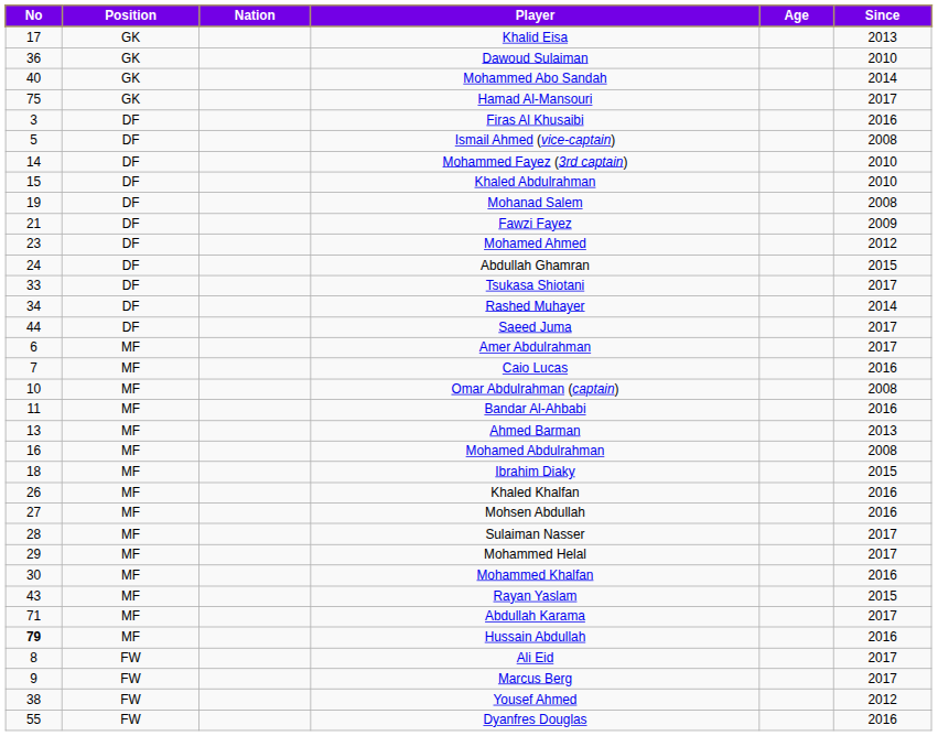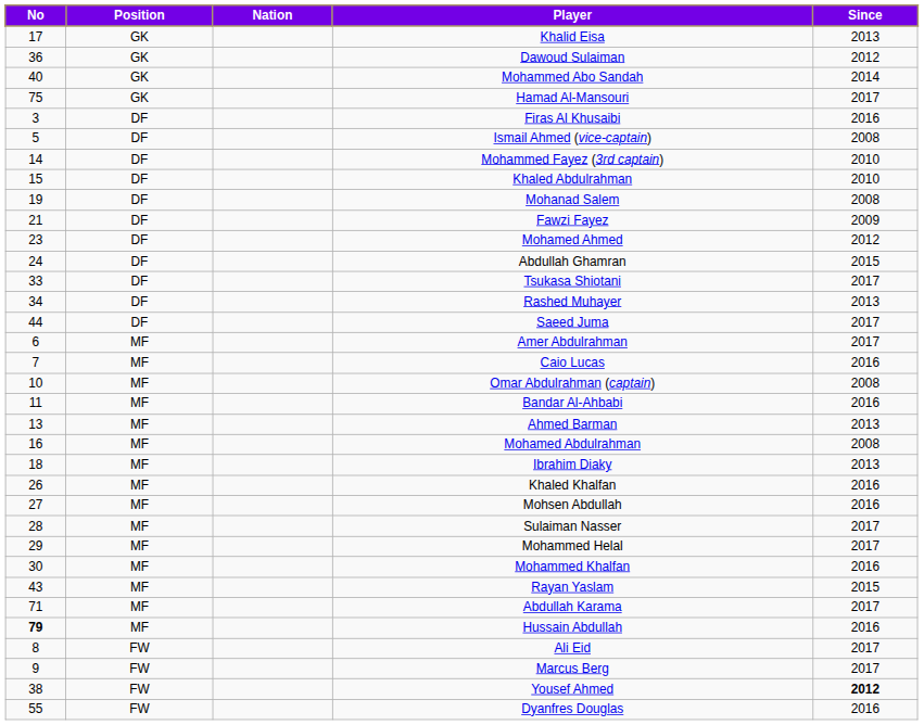 <table class="wikitable sortable" style="width:90%; text-align:center; font-size:100%; text-align:centre;">
 <tr>
 <th style="color:#FFFFFF; background: #7300E6; border:2px solid #AB9767;">No</th>
 <th style="color:#FFFFFF; background: #7300E6; border:2px solid #AB9767;">Position</th>
 <th style="color:#FFFFFF; background: #7300E6; border:2px solid #AB9767;">Nation</th>
 <th style="color:#FFFFFF; background: #7300E6; border:2px solid #AB9767;">Player</th>
-<th style="color:#FFFFFF; background: #7300E6; border:2px solid #AB9767;">Age</th>
 <th style="color:#FFFFFF; background: #7300E6; border:2px solid #AB9767;">Since</th>
 </tr>
 <tr>
 <td align=center>17</td>
 <td align=center>GK</td>
 <td align=center></td>
 <td align=center><a href='#'>Khalid Eisa</a></td>
-<td align=center></td>
 <td align=center>2013</td>
 </tr>
 <tr>
 <td align=center>36</td>
 <td align=center>GK</td>
 <td align=center></td>
 <td align=center><a href='#'>Dawoud Sulaiman</a></td>
-<td align=center></td>
-<td align=center>2010</td>
+<td align=center>2012</td>
 </tr>
 <tr>
 <td align=center>40</td>
 <td align=center>GK</td>
 <td align=center></td>
 <td align=center><a href='#'>Mohammed Abo Sandah</a></td>
-<td align=center></td>
 <td align=center>2014</td>
 </tr>
 <tr>
 <td align=center>75</td>
 <td align=center>GK</td>
 <td align=center></td>
 <td align=center><a href='#'>Hamad Al-Mansouri</a></td>
-<td align=center></td>
 <td align=center>2017</td>
 </tr>
 <tr>
 <td align=center>3</td>
 <td align=center>DF</td>
 <td align=center></td>
 <td align=center><a href='#'>Firas Al Khusaibi</a></td>
-<td align=center></td>
 <td align=center>2016</td>
 </tr>
 <tr>
 <td align=center>5</td>
 <td align=center>DF</td>
 <td align=center></td>
 <td align=center><a href='#'>Ismail Ahmed</a> (<em><a href='#'>vice-captain</a></em>)</td>
-<td align=center></td>
 <td align=center>2008</td>
 </tr>
 <tr>
 <td align=center>14</td>
 <td align=center>DF</td>
 <td align=center></td>
 <td align=center><a href='#'>Mohammed Fayez</a> (<em><a href='#'>3rd captain</a></em>)</td>
-<td align=center></td>
 <td align=center>2010</td>
 </tr>
 <tr>
 <td align=center>15</td>
 <td align=center>DF</td>
 <td align=center></td>
 <td align=center><a href='#'>Khaled Abdulrahman</a></td>
-<td align=center></td>
 <td align=center>2010</td>
 </tr>
 <tr>
 <td align=center>19</td>
 <td align=center>DF</td>
 <td align=center></td>
 <td align=center><a href='#'>Mohanad Salem</a></td>
-<td align=center></td>
 <td align=center>2008</td>
 </tr>
 <tr>
 <td align=center>21</td>
 <td align=center>DF</td>
 <td align=center></td>
 <td align=center><a href='#'>Fawzi Fayez</a></td>
-<td align=center></td>
 <td align=center>2009</td>
 </tr>
 <tr>
 <td align=center>23</td>
 <td align=center>DF</td>
 <td align=center></td>
 <td align=center><a href='#'>Mohamed Ahmed</a></td>
-<td align=center></td>
 <td align=center>2012</td>
 </tr>
 <tr>
 <td align=center>24</td>
 <td align=center>DF</td>
 <td align=center></td>
 <td align=center>Abdullah Ghamran</td>
-<td align=center></td>
 <td align=center>2015</td>
 </tr>
 <tr>
 <td align=center>33</td>
 <td align=center>DF</td>
 <td align=center></td>
 <td align=center><a href='#'>Tsukasa Shiotani</a></td>
-<td align=center></td>
 <td align=center>2017</td>
 </tr>
 <tr>
 <td align=center>34</td>
 <td align=center>DF</td>
 <td align=center></td>
 <td align=center><a href='#'>Rashed Muhayer</a></td>
-<td align=center></td>
-<td align=center>2014</td>
+<td align=center>2013</td>
 </tr>
 <tr>
 <td align=center>44</td>
 <td align=center>DF</td>
 <td align=center></td>
 <td align=center><a href='#'>Saeed Juma</a></td>
-<td align=center></td>
 <td align=center>2017</td>
 </tr>
 <tr>
 <td align=center>6</td>
 <td align=center>MF</td>
 <td align=center></td>
 <td align=center><a href='#'>Amer Abdulrahman</a></td>
-<td align=center></td>
 <td align=center>2017</td>
 </tr>
 <tr>
 <td align=center>7</td>
 <td align=center>MF</td>
 <td align=center></td>
 <td align=center><a href='#'>Caio Lucas</a></td>
-<td align=center></td>
 <td align=center>2016</td>
 </tr>
 <tr>
 <td align=center>10</td>
 <td align=center>MF</td>
 <td align=center></td>
 <td align=center><a href='#'>Omar Abdulrahman</a> (<em><a href='#'>captain</a></em>)</td>
-<td align=center></td>
 <td align=center>2008</td>
 </tr>
 <tr>
 <td align=center>11</td>
 <td align=center>MF</td>
 <td align=center></td>
 <td align=center><a href='#'>Bandar Al-Ahbabi</a></td>
-<td align=center></td>
 <td align=center>2016</td>
 </tr>
 <tr>
 <td align=center>13</td>
 <td align=center>MF</td>
 <td align=center></td>
 <td align=center><a href='#'>Ahmed Barman</a></td>
-<td align=center></td>
 <td align=center>2013</td>
 </tr>
 <tr>
 <td align=center>16</td>
 <td align=center>MF</td>
 <td align=center></td>
 <td align=center><a href='#'>Mohamed Abdulrahman</a></td>
-<td align=center></td>
 <td align=center>2008</td>
 </tr>
 <tr>
 <td align=center>18</td>
 <td align=center>MF</td>
 <td align=center></td>
 <td align=center><a href='#'>Ibrahim Diaky</a></td>
-<td align=center></td>
-<td align=center>2015</td>
+<td align=center>2013</td>
 </tr>
 <tr>
 <td align=center>26</td>
 <td align=center>MF</td>
 <td align=center></td>
 <td align=center>Khaled Khalfan</td>
-<td align=center></td>
 <td align=center>2016</td>
 </tr>
 <tr>
 <td align=center>27</td>
 <td align=center>MF</td>
 <td align=center></td>
 <td align=center>Mohsen Abdullah</td>
-<td align=center></td>
 <td align=center>2016</td>
 </tr>
 <tr>
 <td align=center>28</td>
 <td align=center>MF</td>
 <td align=center></td>
 <td align=center>Sulaiman Nasser</td>
-<td align=center></td>
 <td align=center>2017</td>
 </tr>
 <tr>
 <td align=center>29</td>
 <td align=center>MF</td>
 <td align=center></td>
 <td align=center>Mohammed Helal</td>
-<td align=center></td>
 <td align=center>2017</td>
 </tr>
 <tr>
 <td align=center>30</td>
 <td align=center>MF</td>
 <td align=center></td>
 <td align=center><a href='#'>Mohammed Khalfan</a></td>
-<td align=center></td>
 <td align=center>2016</td>
 </tr>
 <tr>
 <td align=center>43</td>
 <td align=center>MF</td>
 <td align=center></td>
 <td align=center><a href='#'>Rayan Yaslam</a></td>
-<td align=center></td>
 <td align=center>2015</td>
 </tr>
 <tr>
 <td align=center>71</td>
 <td align=center>MF</td>
 <td align=center></td>
 <td align=center><a href='#'>Abdullah Karama</a></td>
-<td align=center></td>
 <td align=center>2017</td>
 </tr>
 <tr>
 <td align=center><strong>79</strong></td>
 <td align=center>MF</td>
 <td align=center></td>
 <td align=center><a href='#'>Hussain Abdullah</a></td>
-<td align=center></td>
 <td align=center>2016</td>
 </tr>
 <tr>
 <td align=center>8</td>
 <td align=center>FW</td>
 <td align=center></td>
 <td align=center><a href='#'>Ali Eid</a></td>
-<td align=center></td>
 <td align=center>2017</td>
 </tr>
 <tr>
 <td align=center>9</td>
 <td align=center>FW</td>
 <td align=center></td>
 <td align=center><a href='#'>Marcus Berg</a></td>
-<td align=center></td>
 <td align=center>2017</td>
 </tr>
 <tr>
 <td align=center>38</td>
 <td align=center>FW</td>
 <td align=center></td>
 <td align=center><a href='#'>Yousef Ahmed</a></td>
-<td align=center></td>
-<td align=center>2012</td>
+<td align=center><strong>2012</strong></td>
 </tr>
 <tr>
 <td align=center>55</td>
 <td align=center>FW</td>
 <td align=center></td>
 <td align=center><a href='#'>Dyanfres Douglas</a></td>
-<td align=center></td>
 <td align=center>2016</td>
 </tr>
 </table>
